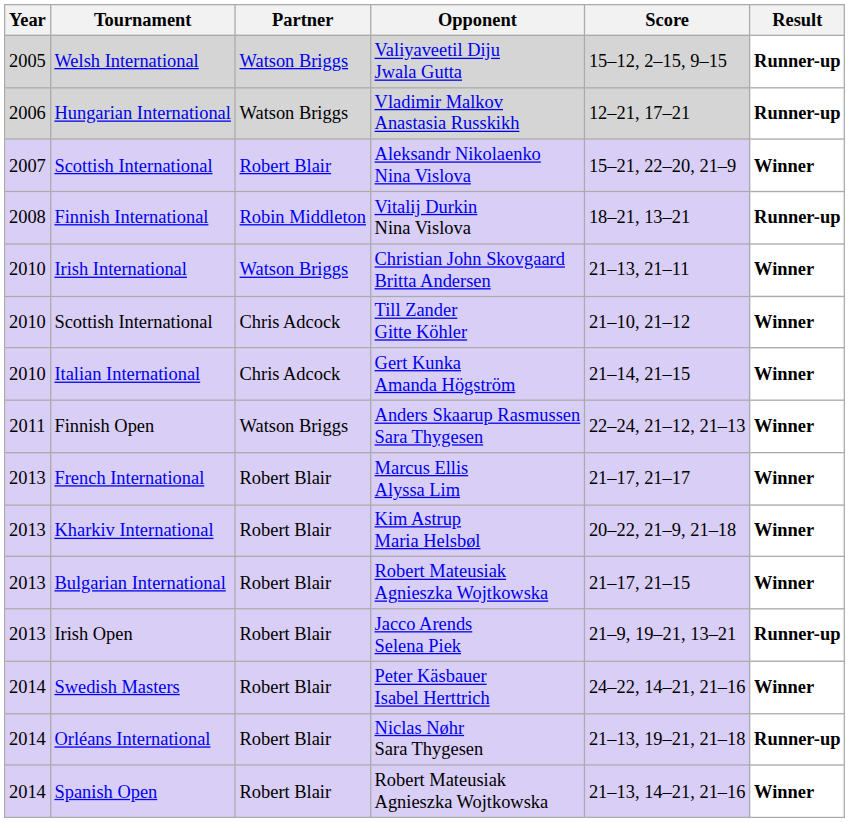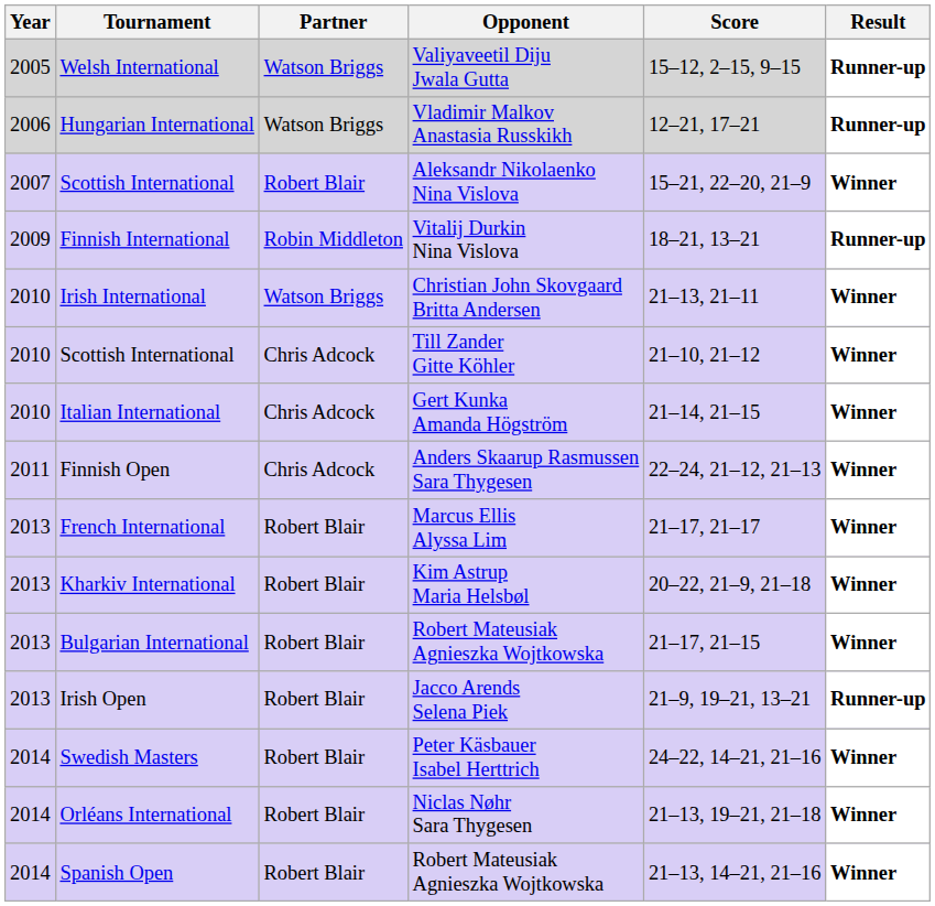 <table class="sortable wikitable" style="font-size: 90%;">
 <tr>
 <th>Year</th>
 <th>Tournament</th>
 <th>Partner</th>
 <th>Opponent</th>
 <th>Score</th>
 <th>Result</th>
 </tr>
 <tr style="background:#D5D5D5">
 <td align="center">2005</td>
 <td align="left"><a href='#'>Welsh International</a></td>
 <td align="left"> <a href='#'>Watson Briggs</a></td>
 <td align="left"> <a href='#'>Valiyaveetil Diju</a><br> <a href='#'>Jwala Gutta</a></td>
 <td align="left">15–12, 2–15, 9–15</td>
 <td style="text-align:left; background:white"> <strong>Runner-up</strong></td>
 </tr>
 <tr style="background:#D5D5D5">
 <td align="center">2006</td>
 <td align="left"><a href='#'>Hungarian International</a></td>
 <td align="left"> Watson Briggs</td>
 <td align="left"> <a href='#'>Vladimir Malkov</a><br> <a href='#'>Anastasia Russkikh</a></td>
 <td align="left">12–21, 17–21</td>
 <td style="text-align:left; background:white"> <strong>Runner-up</strong></td>
 </tr>
 <tr style="background:#D8CEF6">
 <td align="center">2007</td>
 <td align="left"><a href='#'>Scottish International</a></td>
 <td align="left"> <a href='#'>Robert Blair</a></td>
 <td align="left"> <a href='#'>Aleksandr Nikolaenko</a><br> <a href='#'>Nina Vislova</a></td>
 <td align="left">15–21, 22–20, 21–9</td>
 <td style="text-align:left; background:white"> <strong>Winner</strong></td>
 </tr>
 <tr style="background:#D8CEF6">
-<td align="center">2008</td>
+<td align="center">2009</td>
 <td align="left"><a href='#'>Finnish International</a></td>
 <td align="left"> <a href='#'>Robin Middleton</a></td>
 <td align="left"> <a href='#'>Vitalij Durkin</a><br> Nina Vislova</td>
 <td align="left">18–21, 13–21</td>
 <td style="text-align:left; background:white"> <strong>Runner-up</strong></td>
 </tr>
 <tr style="background:#D8CEF6">
 <td align="center">2010</td>
 <td align="left"><a href='#'>Irish International</a></td>
 <td align="left"> <a href='#'>Watson Briggs</a></td>
 <td align="left"> <a href='#'>Christian John Skovgaard</a><br> <a href='#'>Britta Andersen</a></td>
 <td align="left">21–13, 21–11</td>
 <td style="text-align:left; background:white"> <strong>Winner</strong></td>
 </tr>
 <tr style="background:#D8CEF6">
 <td align="center">2010</td>
 <td align="left">Scottish International</td>
 <td align="left"> Chris Adcock</td>
 <td align="left"> <a href='#'>Till Zander</a><br> <a href='#'>Gitte Köhler</a></td>
 <td align="left">21–10, 21–12</td>
 <td style="text-align:left; background:white"> <strong>Winner</strong></td>
 </tr>
 <tr style="background:#D8CEF6">
 <td align="center">2010</td>
 <td align="left"><a href='#'>Italian International</a></td>
 <td align="left"> Chris Adcock</td>
 <td align="left"> <a href='#'>Gert Kunka</a><br> <a href='#'>Amanda Högström</a></td>
 <td align="left">21–14, 21–15</td>
 <td style="text-align:left; background:white"> <strong>Winner</strong></td>
 </tr>
 <tr style="background:#D8CEF6">
 <td align="center">2011</td>
 <td align="left">Finnish Open</td>
-<td align="left"> Watson Briggs</td>
+<td align="left"> Chris Adcock</td>
 <td align="left"> <a href='#'>Anders Skaarup Rasmussen</a><br> <a href='#'>Sara Thygesen</a></td>
 <td align="left">22–24, 21–12, 21–13</td>
 <td style="text-align:left; background:white"> <strong>Winner</strong></td>
 </tr>
 <tr style="background:#D8CEF6">
 <td align="center">2013</td>
 <td align="left"><a href='#'>French International</a></td>
 <td align="left"> Robert Blair</td>
 <td align="left"> <a href='#'>Marcus Ellis</a><br> <a href='#'>Alyssa Lim</a></td>
 <td align="left">21–17, 21–17</td>
 <td style="text-align:left; background:white"> <strong>Winner</strong></td>
 </tr>
 <tr style="background:#D8CEF6">
 <td align="center">2013</td>
 <td align="left"><a href='#'>Kharkiv International</a></td>
 <td align="left"> Robert Blair</td>
 <td align="left"> <a href='#'>Kim Astrup</a><br> <a href='#'>Maria Helsbøl</a></td>
 <td align="left">20–22, 21–9, 21–18</td>
 <td style="text-align:left; background:white"> <strong>Winner</strong></td>
 </tr>
 <tr style="background:#D8CEF6">
 <td align="center">2013</td>
 <td align="left"><a href='#'>Bulgarian International</a></td>
 <td align="left"> Robert Blair</td>
 <td align="left"> <a href='#'>Robert Mateusiak</a><br> <a href='#'>Agnieszka Wojtkowska</a></td>
 <td align="left">21–17, 21–15</td>
 <td style="text-align:left; background:white"> <strong>Winner</strong></td>
 </tr>
 <tr style="background:#D8CEF6">
 <td align="center">2013</td>
 <td align="left">Irish Open</td>
 <td align="left"> Robert Blair</td>
 <td align="left"> <a href='#'>Jacco Arends</a><br> <a href='#'>Selena Piek</a></td>
 <td align="left">21–9, 19–21, 13–21</td>
 <td style="text-align:left; background:white"> <strong>Runner-up</strong></td>
 </tr>
 <tr style="background:#D8CEF6">
 <td align="center">2014</td>
 <td align="left"><a href='#'>Swedish Masters</a></td>
 <td align="left"> Robert Blair</td>
 <td align="left"> <a href='#'>Peter Käsbauer</a><br> <a href='#'>Isabel Herttrich</a></td>
 <td align="left">24–22, 14–21, 21–16</td>
 <td style="text-align:left; background:white"> <strong>Winner</strong></td>
 </tr>
 <tr style="background:#D8CEF6">
 <td align="center">2014</td>
 <td align="left"><a href='#'>Orléans International</a></td>
 <td align="left"> Robert Blair</td>
 <td align="left"> <a href='#'>Niclas Nøhr</a><br> Sara Thygesen</td>
 <td align="left">21–13, 19–21, 21–18</td>
-<td style="text-align:left; background:white"> <strong>Runner-up</strong></td>
+<td style="text-align:left; background:white"> <strong>Winner</strong></td>
 </tr>
 <tr style="background:#D8CEF6">
 <td align="center">2014</td>
 <td align="left"><a href='#'>Spanish Open</a></td>
 <td align="left"> Robert Blair</td>
 <td align="left"> Robert Mateusiak<br> Agnieszka Wojtkowska</td>
 <td align="left">21–13, 14–21, 21–16</td>
 <td style="text-align:left; background:white"> <strong>Winner</strong></td>
 </tr>
 </table>
